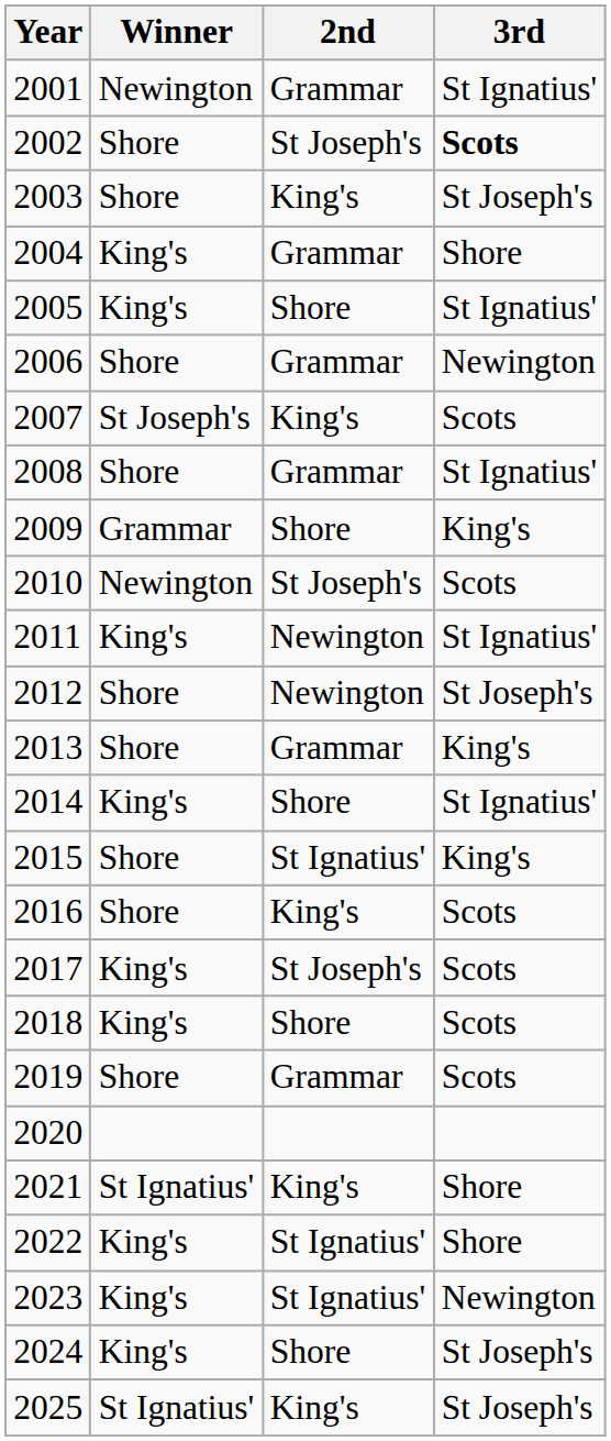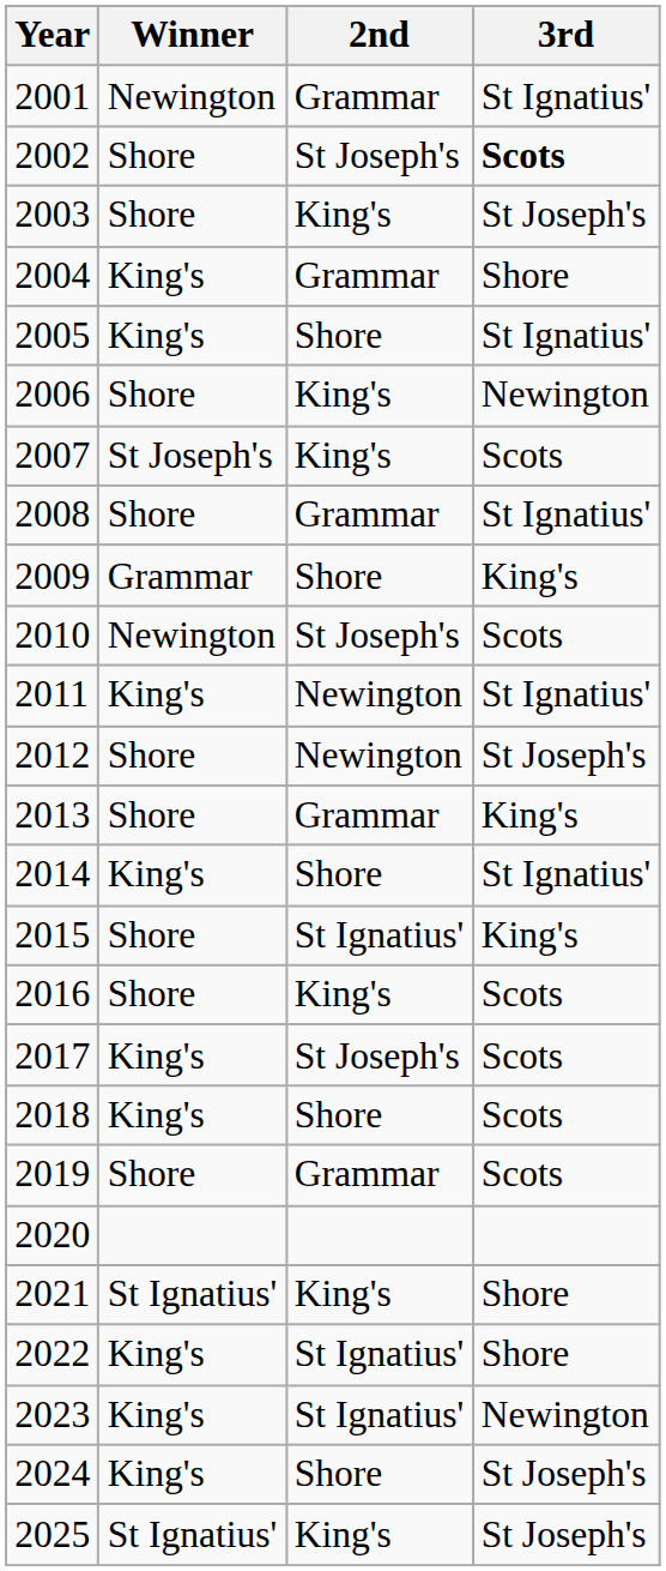 <table class="wikitable">
 <tr>
 <th>Year</th>
 <th>Winner</th>
 <th>2nd</th>
 <th>3rd</th>
 </tr>
 <tr>
 <td>2001</td>
 <td>Newington</td>
 <td>Grammar</td>
 <td>St Ignatius'</td>
 </tr>
 <tr>
 <td>2002</td>
 <td>Shore</td>
 <td>St Joseph's</td>
 <td><strong>Scots</strong></td>
 </tr>
 <tr>
 <td>2003</td>
 <td>Shore</td>
 <td>King's</td>
 <td>St Joseph's</td>
 </tr>
 <tr>
 <td>2004</td>
 <td>King's</td>
 <td>Grammar</td>
 <td>Shore</td>
 </tr>
 <tr>
 <td>2005</td>
 <td>King's</td>
 <td>Shore</td>
 <td>St Ignatius'</td>
 </tr>
 <tr>
 <td>2006</td>
 <td>Shore</td>
-<td>Grammar</td>
+<td>King's</td>
 <td>Newington</td>
 </tr>
 <tr>
 <td>2007</td>
 <td>St Joseph's</td>
 <td>King's</td>
 <td>Scots</td>
 </tr>
 <tr>
 <td>2008</td>
 <td>Shore</td>
 <td>Grammar</td>
 <td>St Ignatius'</td>
 </tr>
 <tr>
 <td>2009</td>
 <td>Grammar</td>
 <td>Shore</td>
 <td>King's</td>
 </tr>
 <tr>
 <td>2010</td>
 <td>Newington</td>
 <td>St Joseph's</td>
 <td>Scots</td>
 </tr>
 <tr>
 <td>2011</td>
 <td>King's</td>
 <td>Newington</td>
 <td>St Ignatius'</td>
 </tr>
 <tr>
 <td>2012</td>
 <td>Shore</td>
 <td>Newington</td>
 <td>St Joseph's</td>
 </tr>
 <tr>
 <td>2013</td>
 <td>Shore</td>
 <td>Grammar</td>
 <td>King's</td>
 </tr>
 <tr>
 <td>2014</td>
 <td>King's</td>
 <td>Shore</td>
 <td>St Ignatius'</td>
 </tr>
 <tr>
 <td>2015</td>
 <td>Shore</td>
 <td>St Ignatius'</td>
 <td>King's</td>
 </tr>
 <tr>
 <td>2016</td>
 <td>Shore</td>
 <td>King's</td>
 <td>Scots</td>
 </tr>
 <tr>
 <td>2017</td>
 <td>King's</td>
 <td>St Joseph's</td>
 <td>Scots</td>
 </tr>
 <tr>
 <td>2018</td>
 <td>King's</td>
 <td>Shore</td>
 <td>Scots</td>
 </tr>
 <tr>
 <td>2019</td>
 <td>Shore</td>
 <td>Grammar</td>
 <td>Scots</td>
 </tr>
 <tr>
 <td>2020</td>
 <td></td>
 <td></td>
 <td></td>
 </tr>
 <tr>
 <td>2021</td>
 <td>St Ignatius'</td>
 <td>King's</td>
 <td>Shore</td>
 </tr>
 <tr>
 <td>2022</td>
 <td>King's</td>
 <td>St Ignatius'</td>
 <td>Shore</td>
 </tr>
 <tr>
 <td>2023</td>
 <td>King's</td>
 <td>St Ignatius'</td>
 <td>Newington</td>
 </tr>
 <tr>
 <td>2024</td>
 <td>King's</td>
 <td>Shore</td>
 <td>St Joseph's</td>
 </tr>
 <tr>
 <td>2025</td>
 <td>St Ignatius'</td>
 <td>King's</td>
 <td>St Joseph's</td>
 </tr>
 </table>
